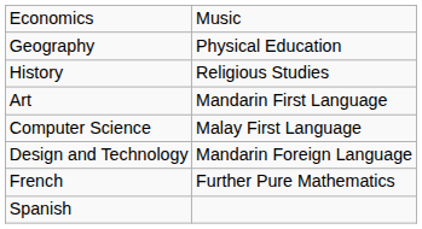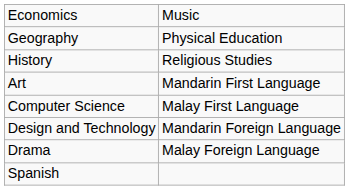 <table class="wikitable">
 <tr>
 <td>Economics</td>
 <td>Music</td>
 </tr>
 <tr>
 <td>Geography</td>
 <td>Physical Education</td>
 </tr>
 <tr>
 <td>History</td>
 <td>Religious Studies</td>
 </tr>
 <tr>
 <td>Art</td>
 <td>Mandarin First Language</td>
 </tr>
 <tr>
 <td>Computer Science</td>
 <td>Malay First Language</td>
 </tr>
 <tr>
 <td>Design and Technology</td>
 <td>Mandarin Foreign Language</td>
 </tr>
 <tr>
-<td>French</td>
-<td>Further Pure Mathematics</td>
+<td>Drama</td>
+<td>Malay Foreign Language</td>
 </tr>
 <tr>
 <td>Spanish</td>
 <td></td>
 </tr>
 </table>
